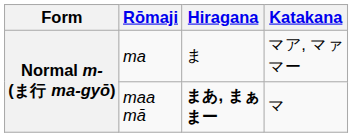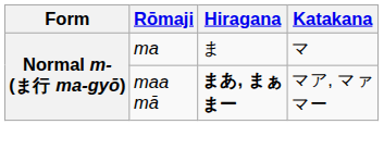 <table class="wikitable">
 <tr>
 <th>Form</th>
 <th><a href='#'>Rōmaji</a></th>
 <th><a href='#'>Hiragana</a></th>
 <th><a href='#'>Katakana</a></th>
 </tr>
 <tr>
 <th rowspan="2">Normal <em>m-</em><br>(ま行 <em>ma-gyō</em>)</th>
 <td><em>ma</em></td>
 <td>ま</td>
-<td>マア, マァ<br>マー</td>
+<td>マ</td>
 </tr>
 <tr>
 <td><em>maa</em><br><em>mā</em></td>
 <td><strong>まあ, まぁ<br>まー</strong></td>
-<td>マ</td>
+<td>マア, マァ<br>マー</td>
 </tr>
 </table>
